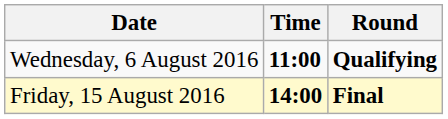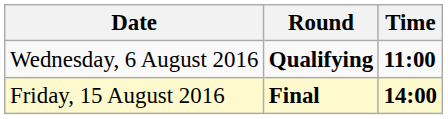 <table class="wikitable">
 <tr>
 <th>Date</th>
+<th>Round</th>
 <th>Time</th>
-<th>Round</th>
 </tr>
 <tr>
 <td>Wednesday, 6 August 2016</td>
+<td><strong>Qualifying</strong></td>
 <td><strong>11:00</strong></td>
-<td><strong>Qualifying</strong></td>
 </tr>
 <tr style=background:lemonchiffon>
 <td>Friday, 15 August 2016</td>
+<td><strong>Final</strong></td>
 <td><strong>14:00</strong></td>
-<td><strong>Final</strong></td>
 </tr>
 </table>
